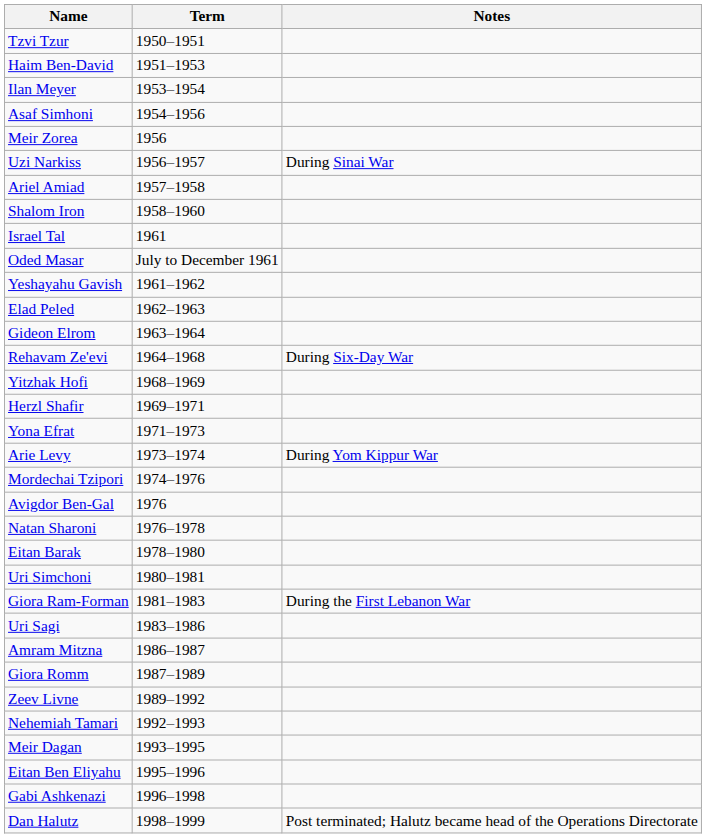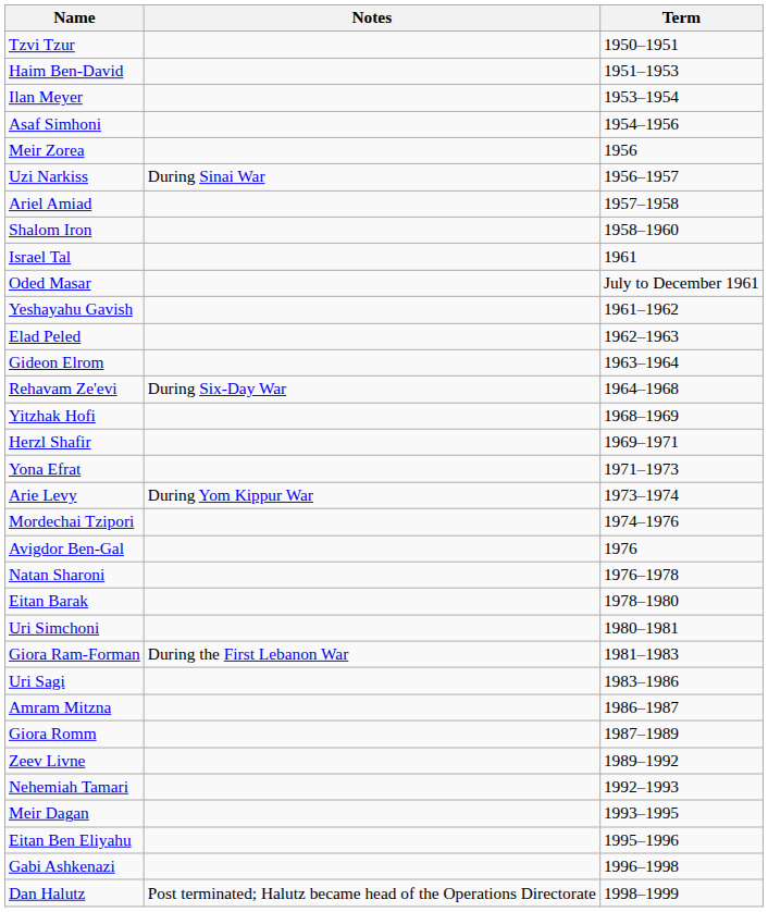 <table class="wikitable">
 <tr>
 <th>Name</th>
+<th>Notes</th>
 <th>Term</th>
-<th>Notes</th>
 </tr>
 <tr>
 <td><a href='#'>Tzvi Tzur</a></td>
+<td></td>
 <td>1950–1951</td>
-<td></td>
 </tr>
 <tr>
 <td><a href='#'>Haim Ben-David</a></td>
+<td></td>
 <td>1951–1953</td>
-<td></td>
 </tr>
 <tr>
 <td><a href='#'>Ilan Meyer</a></td>
+<td></td>
 <td>1953–1954</td>
-<td></td>
 </tr>
 <tr>
 <td><a href='#'>Asaf Simhoni</a></td>
+<td></td>
 <td>1954–1956</td>
-<td></td>
 </tr>
 <tr>
 <td><a href='#'>Meir Zorea</a></td>
+<td></td>
 <td>1956</td>
-<td></td>
 </tr>
 <tr>
 <td><a href='#'>Uzi Narkiss</a></td>
+<td>During <a href='#'>Sinai War</a></td>
 <td>1956–1957</td>
-<td>During <a href='#'>Sinai War</a></td>
 </tr>
 <tr>
 <td><a href='#'>Ariel Amiad</a></td>
+<td></td>
 <td>1957–1958</td>
-<td></td>
 </tr>
 <tr>
 <td><a href='#'>Shalom Iron</a></td>
+<td></td>
 <td>1958–1960</td>
-<td></td>
 </tr>
 <tr>
 <td><a href='#'>Israel Tal</a></td>
+<td></td>
 <td>1961</td>
-<td></td>
 </tr>
 <tr>
 <td><a href='#'>Oded Masar</a></td>
+<td></td>
 <td>July to December 1961</td>
-<td></td>
 </tr>
 <tr>
 <td><a href='#'>Yeshayahu Gavish</a></td>
+<td></td>
 <td>1961–1962</td>
-<td></td>
 </tr>
 <tr>
 <td><a href='#'>Elad Peled</a></td>
+<td></td>
 <td>1962–1963</td>
-<td></td>
 </tr>
 <tr>
 <td><a href='#'>Gideon Elrom</a></td>
+<td></td>
 <td>1963–1964</td>
-<td></td>
 </tr>
 <tr>
 <td><a href='#'>Rehavam Ze'evi</a></td>
+<td>During <a href='#'>Six-Day War</a></td>
 <td>1964–1968</td>
-<td>During <a href='#'>Six-Day War</a></td>
 </tr>
 <tr>
 <td><a href='#'>Yitzhak Hofi</a></td>
+<td></td>
 <td>1968–1969</td>
-<td></td>
 </tr>
 <tr>
 <td><a href='#'>Herzl Shafir</a></td>
+<td></td>
 <td>1969–1971</td>
-<td></td>
 </tr>
 <tr>
 <td><a href='#'>Yona Efrat</a></td>
+<td></td>
 <td>1971–1973</td>
-<td></td>
 </tr>
 <tr>
 <td><a href='#'>Arie Levy</a></td>
+<td>During <a href='#'>Yom Kippur War</a></td>
 <td>1973–1974</td>
-<td>During <a href='#'>Yom Kippur War</a></td>
 </tr>
 <tr>
 <td><a href='#'>Mordechai Tzipori</a></td>
+<td></td>
 <td>1974–1976</td>
-<td></td>
 </tr>
 <tr>
 <td><a href='#'>Avigdor Ben-Gal</a></td>
+<td></td>
 <td>1976</td>
-<td></td>
 </tr>
 <tr>
 <td><a href='#'>Natan Sharoni</a></td>
+<td></td>
 <td>1976–1978</td>
-<td></td>
 </tr>
 <tr>
 <td><a href='#'>Eitan Barak</a></td>
+<td></td>
 <td>1978–1980</td>
-<td></td>
 </tr>
 <tr>
 <td><a href='#'>Uri Simchoni</a></td>
+<td></td>
 <td>1980–1981</td>
-<td></td>
 </tr>
 <tr>
 <td><a href='#'>Giora Ram-Forman</a></td>
+<td>During the <a href='#'>First Lebanon War</a></td>
 <td>1981–1983</td>
-<td>During the <a href='#'>First Lebanon War</a></td>
 </tr>
 <tr>
 <td><a href='#'>Uri Sagi</a></td>
+<td></td>
 <td>1983–1986</td>
-<td></td>
 </tr>
 <tr>
 <td><a href='#'>Amram Mitzna</a></td>
+<td></td>
 <td>1986–1987</td>
-<td></td>
 </tr>
 <tr>
 <td><a href='#'>Giora Romm</a></td>
+<td></td>
 <td>1987–1989</td>
-<td></td>
 </tr>
 <tr>
 <td><a href='#'>Zeev Livne</a></td>
+<td></td>
 <td>1989–1992</td>
-<td></td>
 </tr>
 <tr>
 <td><a href='#'>Nehemiah Tamari</a></td>
+<td></td>
 <td>1992–1993</td>
-<td></td>
 </tr>
 <tr>
 <td><a href='#'>Meir Dagan</a></td>
+<td></td>
 <td>1993–1995</td>
-<td></td>
 </tr>
 <tr>
 <td><a href='#'>Eitan Ben Eliyahu</a></td>
+<td></td>
 <td>1995–1996</td>
-<td></td>
 </tr>
 <tr>
 <td><a href='#'>Gabi Ashkenazi</a></td>
+<td></td>
 <td>1996–1998</td>
-<td></td>
 </tr>
 <tr>
 <td><a href='#'>Dan Halutz</a></td>
+<td>Post terminated; Halutz became head of the Operations Directorate</td>
 <td>1998–1999</td>
-<td>Post terminated; Halutz became head of the Operations Directorate</td>
 </tr>
 </table>
